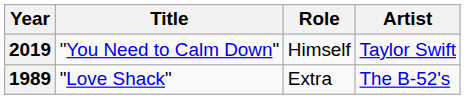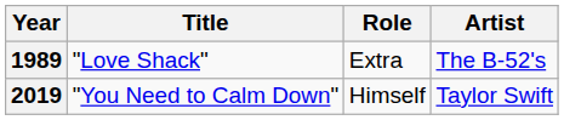 <table class="wikitable sortable plainrowheaders">
 <tr>
 <th scope="col">Year</th>
 <th scope="col">Title</th>
 <th scope="col">Role</th>
 <th scope="col">Artist</th>
 </tr>
 <tr>
+<th scope="row">1989</th>
+<td>"<a href='#'>Love Shack</a>"</td>
+<td>Extra</td>
+<td><a href='#'>The B-52's</a></td>
+</tr>
+<tr>
 <th scope="row">2019</th>
 <td>"<a href='#'>You Need to Calm Down</a>"</td>
 <td>Himself</td>
 <td><a href='#'>Taylor Swift</a></td>
 </tr>
-<tr>
-<th scope="row">1989</th>
-<td>"<a href='#'>Love Shack</a>"</td>
-<td>Extra</td>
-<td><a href='#'>The B-52's</a></td>
-</tr>
 </table>
